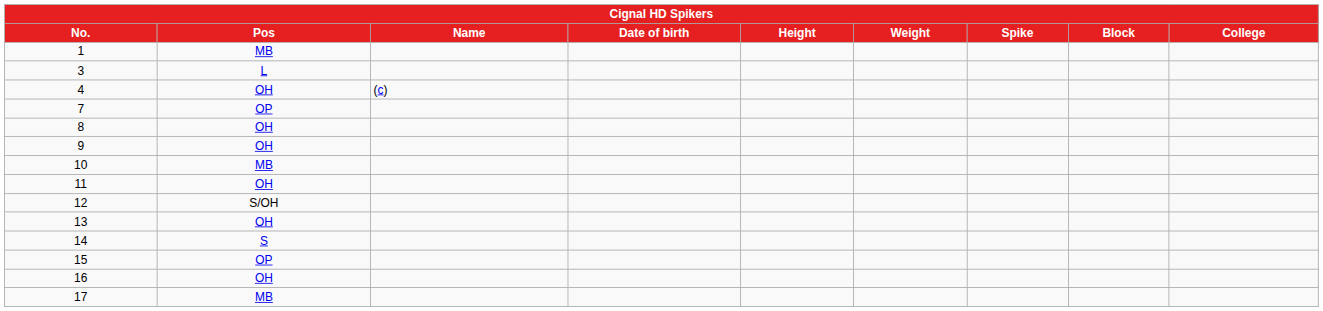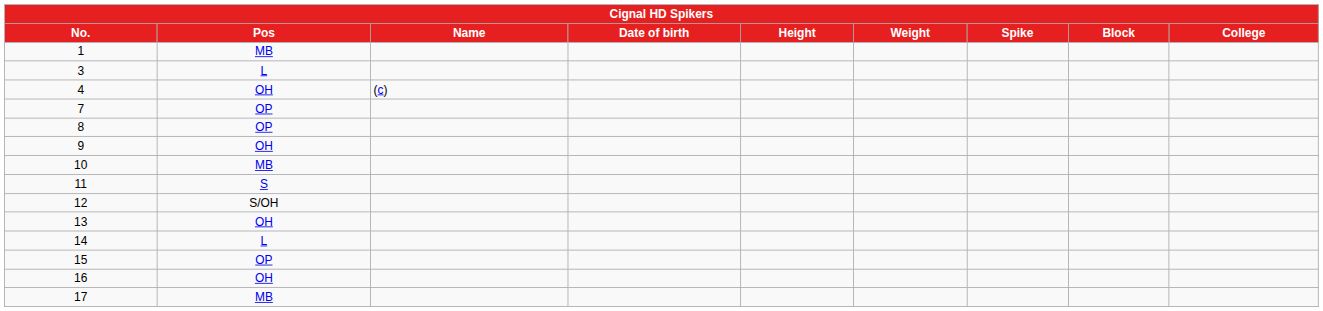 <table class="wikitable sortable" style="text-align:center; width: 100%; font-size:90%;">
 <tr>
 <td colspan="9" style= "background: #E62020; color: White; text-align: center"><strong>Cignal HD Spikers</strong></td>
 </tr>
 <tr>
 <th style="background:#E62020; color:white;">No.</th>
 <th style="background:#E62020; color:white;">Pos</th>
 <th style="width:16em; background:#E62020; color:white;">Name</th>
 <th style="width:14em; background:#E62020; color:white;">Date of birth</th>
 <th style="width:9em; background:#E62020; color:white;">Height</th>
 <th style="width:9em; background:#E62020; color:white;">Weight</th>
 <th style="width:8em; background:#E62020; color:white;">Spike</th>
 <th style="width:8em; background:#E62020; color:white;">Block</th>
 <th style="width:12em; background:#E62020; color:white;">College</th>
 </tr>
 <tr>
 <td>1</td>
 <td><a href='#'>MB</a></td>
 <td align=left></td>
 <td align=right></td>
 <td></td>
 <td></td>
 <td></td>
 <td></td>
 <td align=left> </td>
 </tr>
 <tr>
 <td>3</td>
 <td><a href='#'>L</a></td>
 <td align=left></td>
 <td align=right></td>
 <td></td>
 <td></td>
 <td></td>
 <td></td>
 <td align=left> </td>
 </tr>
 <tr>
 <td>4</td>
 <td><a href='#'>OH</a></td>
 <td align=left> (<a href='#'>c</a>)</td>
 <td align=right></td>
 <td></td>
 <td></td>
 <td></td>
 <td></td>
 <td align=left> </td>
 </tr>
 <tr>
 <td>7</td>
 <td><a href='#'>OP</a></td>
 <td align=left></td>
 <td align=right></td>
 <td></td>
 <td></td>
 <td></td>
 <td></td>
 <td align=left> </td>
 </tr>
 <tr>
 <td>8</td>
-<td><a href='#'>OH</a></td>
+<td><a href='#'>OP</a></td>
 <td align=left></td>
 <td align=right></td>
 <td></td>
 <td></td>
 <td></td>
 <td></td>
 <td align=left> </td>
 </tr>
 <tr>
 <td>9</td>
 <td><a href='#'>OH</a></td>
 <td align=left></td>
 <td align=right></td>
 <td></td>
 <td></td>
 <td></td>
 <td></td>
 <td align=left> </td>
 </tr>
 <tr>
 <td>10</td>
 <td><a href='#'>MB</a></td>
 <td align=left></td>
 <td align=right></td>
 <td></td>
 <td></td>
 <td></td>
 <td></td>
 <td align=left> </td>
 </tr>
 <tr>
 <td>11</td>
-<td><a href='#'>OH</a></td>
+<td><a href='#'>S</a></td>
 <td align=left></td>
 <td align=right></td>
 <td></td>
 <td></td>
 <td></td>
 <td></td>
 <td align=left> </td>
 </tr>
 <tr>
 <td>12</td>
 <td Setter (Volleyball) / Volleyball #Opposite Hitter>S/OH</td>
 <td align=left></td>
 <td align=right></td>
 <td></td>
 <td></td>
 <td></td>
 <td></td>
 <td align=left> </td>
 </tr>
 <tr>
 <td>13</td>
 <td><a href='#'>OH</a></td>
 <td align=left></td>
 <td align=right></td>
 <td></td>
 <td></td>
 <td></td>
 <td></td>
 <td align=left> </td>
 </tr>
 <tr>
 <td>14</td>
-<td><a href='#'>S</a></td>
+<td><a href='#'>L</a></td>
 <td align=left></td>
 <td align=right></td>
 <td></td>
 <td></td>
 <td></td>
 <td></td>
 <td align=left> </td>
 </tr>
 <tr>
 <td>15</td>
 <td><a href='#'>OP</a></td>
 <td align=left></td>
 <td align=right></td>
 <td></td>
 <td></td>
 <td></td>
 <td></td>
 <td align=left> </td>
 </tr>
 <tr>
 <td>16</td>
 <td><a href='#'>OH</a></td>
 <td align=left></td>
 <td align=right></td>
 <td></td>
 <td></td>
 <td></td>
 <td></td>
 <td align=left> </td>
 </tr>
 <tr>
 <td>17</td>
 <td><a href='#'>MB</a></td>
 <td align=left></td>
 <td align=right></td>
 <td></td>
 <td></td>
 <td></td>
 <td></td>
 <td align=left> </td>
 </tr>
 </table>
